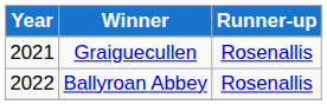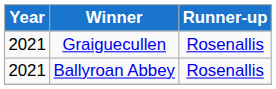 <table class="wikitable" style="text-align:center;">
 <tr>
 <th style="background:#1874CD;color:white">Year</th>
 <th style="background:#1874CD;color:white">Winner</th>
 <th style="background:#1874CD;color:white">Runner-up</th>
 </tr>
 <tr>
 <td>2021</td>
 <td><a href='#'>Graiguecullen</a></td>
 <td><a href='#'>Rosenallis</a></td>
 </tr>
 <tr>
-<td>2022</td>
+<td>2021</td>
 <td><a href='#'>Ballyroan Abbey</a></td>
 <td><a href='#'>Rosenallis</a></td>
 </tr>
 <tr>
 </tr>
 </table>
